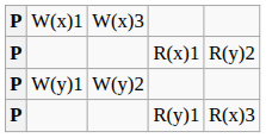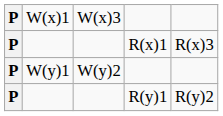 <table border="1" class="wikitable floatright">
 <tr>
 <th>P</th>
 <td>W(x)1</td>
 <td>W(x)3</td>
 <td></td>
 <td></td>
 </tr>
 <tr>
 <th>P</th>
 <td></td>
 <td></td>
 <td>R(x)1</td>
-<td>R(y)2</td>
+<td>R(x)3</td>
 </tr>
 <tr>
 <th>P</th>
 <td>W(y)1</td>
 <td>W(y)2</td>
 <td></td>
 <td></td>
 </tr>
 <tr>
 <th>P</th>
 <td></td>
 <td></td>
 <td>R(y)1</td>
-<td>R(x)3</td>
+<td>R(y)2</td>
 </tr>
 </table>
